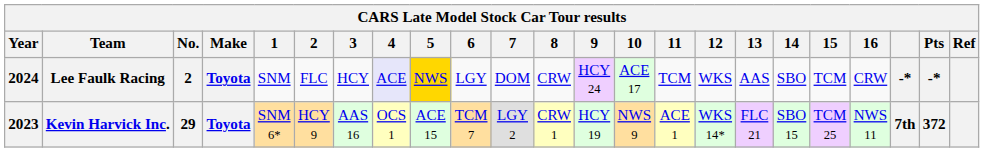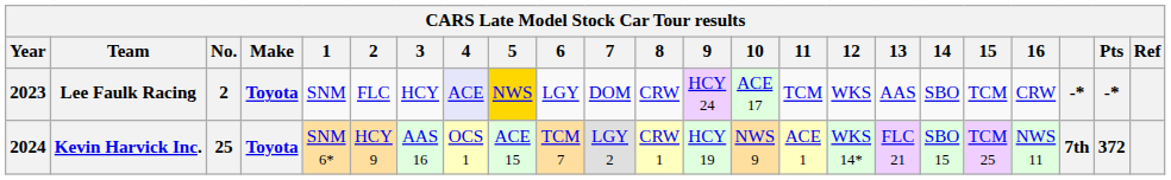 <table class="wikitable" style="text-align:center; font-size:75%">
 <tr>
 <th colspan=23>CARS Late Model Stock Car Tour results</th>
 </tr>
 <tr>
 <th>Year</th>
 <th>Team</th>
 <th>No.</th>
 <th>Make</th>
 <th>1</th>
 <th>2</th>
 <th>3</th>
 <th>4</th>
 <th>5</th>
 <th>6</th>
 <th>7</th>
 <th>8</th>
 <th>9</th>
 <th>10</th>
 <th>11</th>
 <th>12</th>
 <th>13</th>
 <th>14</th>
 <th>15</th>
 <th>16</th>
 <th></th>
 <th>Pts</th>
 <th>Ref</th>
 </tr>
 <tr>
-<th>2024</th>
+<th>2023</th>
 <th>Lee Faulk Racing</th>
 <th>2</th>
 <th><a href='#'>Toyota</a></th>
 <td><a href='#'>SNM</a></td>
 <td><a href='#'>FLC</a></td>
 <td><a href='#'>HCY</a></td>
 <td style="background: lavender;"><a href='#'>ACE</a></td>
 <td style="background: gold;"><a href='#'>NWS</a></td>
 <td><a href='#'>LGY</a></td>
 <td><a href='#'>DOM</a></td>
 <td><a href='#'>CRW</a></td>
 <td style="background:#EFCFFF;"><a href='#'>HCY</a><br><small>24</small></td>
 <td style="background:#DFFFDF;"><a href='#'>ACE</a><br><small>17</small></td>
 <td><a href='#'>TCM</a></td>
 <td><a href='#'>WKS</a></td>
 <td><a href='#'>AAS</a></td>
 <td><a href='#'>SBO</a></td>
 <td><a href='#'>TCM</a></td>
 <td><a href='#'>CRW</a></td>
 <th>-*</th>
 <th>-*</th>
 <th></th>
 </tr>
 <tr>
-<th>2023</th>
+<th>2024</th>
 <th><a href='#'>Kevin Harvick Inc</a>.</th>
-<th>29</th>
+<th>25</th>
 <th><a href='#'>Toyota</a></th>
 <td style="background:#FFDF9F;"><a href='#'>SNM</a><br><small>6*</small></td>
 <td style="background:#FFDF9F;"><a href='#'>HCY</a><br><small>9</small></td>
 <td style="background:#DFFFDF;"><a href='#'>AAS</a><br><small>16</small></td>
 <td style="background:#FFFFBF;"><a href='#'>OCS</a><br><small>1</small></td>
 <td style="background:#DFFFDF;"><a href='#'>ACE</a><br><small>15</small></td>
 <td style="background:#FFDF9F;"><a href='#'>TCM</a><br><small>7</small></td>
 <td style="background:#DFDFDF;"><a href='#'>LGY</a><br><small>2</small></td>
 <td style="background:#FFFFBF;"><a href='#'>CRW</a><br><small>1</small></td>
 <td style="background:#DFFFDF;"><a href='#'>HCY</a><br><small>19</small></td>
 <td style="background:#FFDF9F;"><a href='#'>NWS</a><br><small>9</small></td>
 <td style="background:#FFFFBF;"><a href='#'>ACE</a><br><small>1</small></td>
 <td style="background:#DFFFDF;"><a href='#'>WKS</a><br><small>14*</small></td>
 <td style="background:#EFCFFF;"><a href='#'>FLC</a><br><small>21</small></td>
 <td style="background:#DFFFDF;"><a href='#'>SBO</a><br><small>15</small></td>
 <td style="background:#EFCFFF;"><a href='#'>TCM</a><br><small>25</small></td>
 <td style="background:#DFFFDF;"><a href='#'>NWS</a><br><small>11</small></td>
 <th>7th</th>
 <th>372</th>
 <th></th>
 </tr>
 </table>
